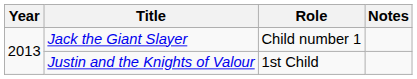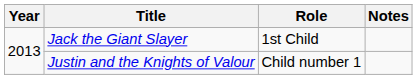 <table class="wikitable">
 <tr>
 <th>Year</th>
 <th>Title</th>
 <th>Role</th>
 <th>Notes</th>
 </tr>
 <tr>
 <td rowspan="2">2013</td>
 <td><em><a href='#'>Jack the Giant Slayer</a></em></td>
-<td>Child number 1</td>
+<td>1st Child</td>
 <td></td>
 </tr>
 <tr>
 <td><em><a href='#'>Justin and the Knights of Valour</a></em></td>
-<td>1st Child</td>
+<td>Child number 1</td>
 <td></td>
 </tr>
 </table>
